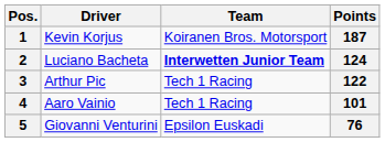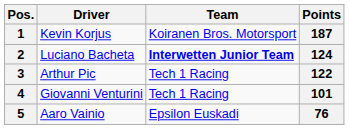 <table class="wikitable" style="font-size: 85%">
 <tr>
 <th>Pos.</th>
 <th>Driver</th>
 <th>Team</th>
 <th>Points</th>
 </tr>
 <tr>
 <th>1</th>
 <td> <a href='#'>Kevin Korjus</a></td>
 <td> <a href='#'>Koiranen Bros. Motorsport</a></td>
 <th>187</th>
 </tr>
 <tr>
 <th>2</th>
 <td> <a href='#'>Luciano Bacheta</a></td>
 <td><strong> <a href='#'>Interwetten Junior Team</a></strong></td>
 <th>124</th>
 </tr>
 <tr>
 <th>3</th>
 <td> <a href='#'>Arthur Pic</a></td>
 <td> <a href='#'>Tech 1 Racing</a></td>
 <th>122</th>
 </tr>
 <tr>
 <th>4</th>
-<td> <a href='#'>Aaro Vainio</a></td>
+<td> <a href='#'>Giovanni Venturini</a></td>
 <td> <a href='#'>Tech 1 Racing</a></td>
 <th>101</th>
 </tr>
 <tr>
 <th>5</th>
-<td> <a href='#'>Giovanni Venturini</a></td>
+<td> <a href='#'>Aaro Vainio</a></td>
 <td> <a href='#'>Epsilon Euskadi</a></td>
 <th>76</th>
 </tr>
 </table>
